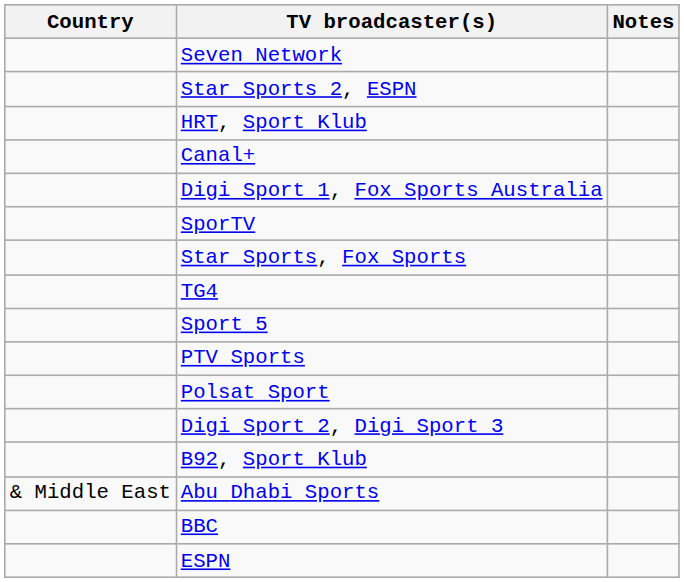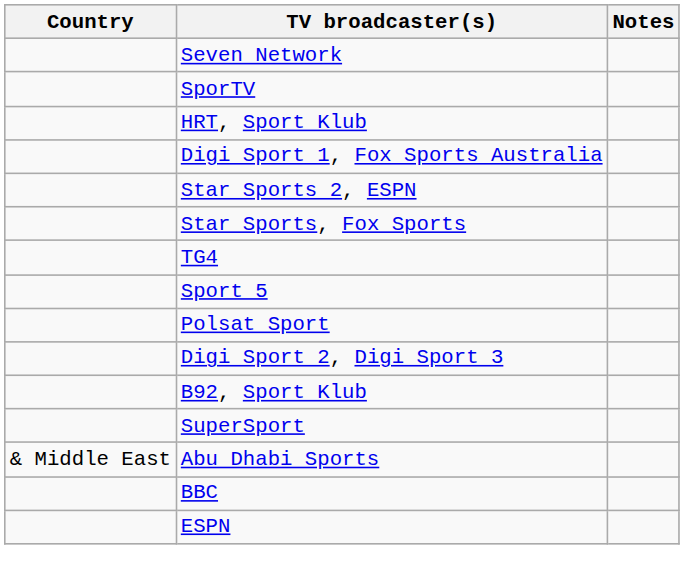 <table class="wikitable">
 <tr>
 <th>Country</th>
 <th>TV broadcaster(s)</th>
 <th>Notes</th>
 </tr>
 <tr>
 <td></td>
 <td><a href='#'>Seven Network</a></td>
 <td></td>
 </tr>
 <tr>
 <td></td>
-<td><a href='#'>Star Sports 2</a>, <a href='#'>ESPN</a></td>
+<td><a href='#'>SporTV</a></td>
 <td></td>
 </tr>
 <tr>
 <td></td>
 <td><a href='#'>HRT</a>, <a href='#'>Sport Klub</a></td>
 <td></td>
 </tr>
 <tr>
 <td></td>
-<td><a href='#'>Canal+</a></td>
-<td></td>
-</tr>
-<tr>
-<td></td>
 <td><a href='#'>Digi Sport 1</a>, <a href='#'>Fox Sports Australia</a></td>
 <td></td>
 </tr>
 <tr>
 <td></td>
-<td><a href='#'>SporTV</a></td>
+<td><a href='#'>Star Sports 2</a>, <a href='#'>ESPN</a></td>
 <td></td>
 </tr>
 <tr>
 <td></td>
 <td><a href='#'>Star Sports</a>, <a href='#'>Fox Sports</a></td>
 <td></td>
 </tr>
 <tr>
 <td></td>
 <td><a href='#'>TG4</a></td>
 <td></td>
 </tr>
 <tr>
 <td></td>
 <td><a href='#'>Sport 5</a></td>
 <td></td>
 </tr>
 <tr>
 <td></td>
-<td><a href='#'>PTV Sports</a></td>
-<td></td>
-</tr>
-<tr>
-<td></td>
 <td><a href='#'>Polsat Sport</a></td>
 <td></td>
 </tr>
 <tr>
 <td></td>
 <td><a href='#'>Digi Sport 2</a>, <a href='#'>Digi Sport 3</a></td>
 <td></td>
 </tr>
 <tr>
 <td></td>
 <td><a href='#'>B92</a>, <a href='#'>Sport Klub</a></td>
+<td></td>
+</tr>
+<tr>
+<td></td>
+<td><a href='#'>SuperSport</a></td>
 <td></td>
 </tr>
 <tr>
 <td> & Middle East</td>
 <td><a href='#'>Abu Dhabi Sports</a></td>
 <td></td>
 </tr>
 <tr>
 <td></td>
 <td><a href='#'>BBC</a></td>
 <td></td>
 </tr>
 <tr>
 <td></td>
 <td><a href='#'>ESPN</a></td>
 <td></td>
 </tr>
 </table>
